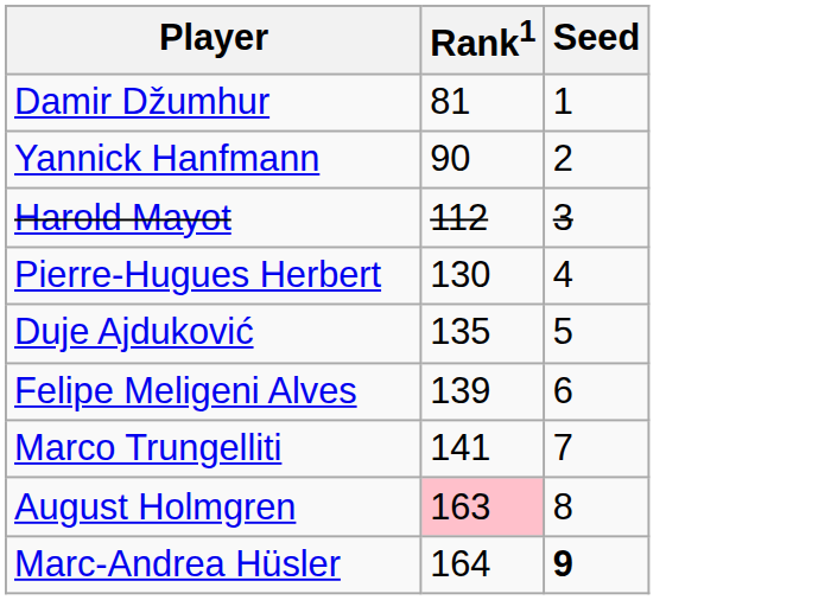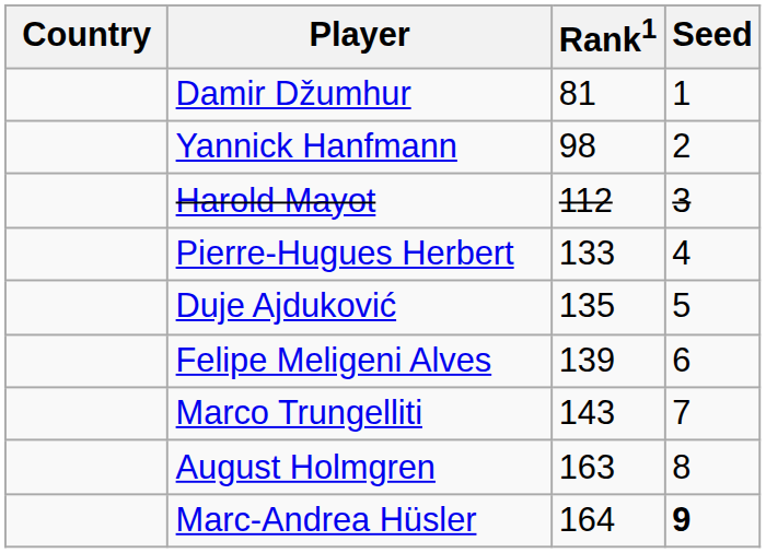 <table class="sortable wikitable">
 <tr>
+<th width="70">Country</th>
 <th width="175">Player</th>
 <th>Rank<sup>1</sup></th>
 <th>Seed</th>
 </tr>
 <tr>
+<td></td>
 <td><a href='#'>Damir Džumhur</a></td>
 <td>81</td>
 <td>1</td>
 </tr>
 <tr>
+<td></td>
 <td><a href='#'>Yannick Hanfmann</a></td>
-<td>90</td>
+<td>98</td>
 <td>2</td>
 </tr>
 <tr>
+<td><s></s></td>
 <td><s><a href='#'>Harold Mayot</a></s></td>
 <td><s>112</s></td>
 <td><s>3</s></td>
 </tr>
 <tr>
+<td></td>
 <td><a href='#'>Pierre-Hugues Herbert</a></td>
-<td>130</td>
+<td>133</td>
 <td>4</td>
 </tr>
 <tr>
+<td></td>
 <td><a href='#'>Duje Ajduković</a></td>
 <td>135</td>
 <td>5</td>
 </tr>
 <tr>
+<td></td>
 <td><a href='#'>Felipe Meligeni Alves</a></td>
 <td>139</td>
 <td>6</td>
 </tr>
 <tr>
+<td></td>
 <td><a href='#'>Marco Trungelliti</a></td>
-<td>141</td>
+<td>143</td>
 <td>7</td>
 </tr>
 <tr>
+<td></td>
 <td><a href='#'>August Holmgren</a></td>
-<td style="background: pink;">163</td>
+<td>163</td>
 <td>8</td>
 </tr>
 <tr>
+<td></td>
 <td><a href='#'>Marc-Andrea Hüsler</a></td>
 <td>164</td>
 <td><strong>9</strong></td>
 </tr>
 </table>
